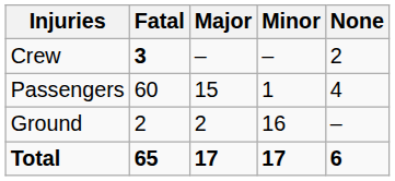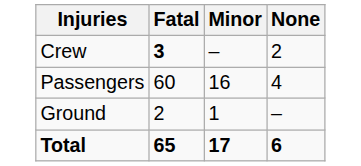 <table class="wikitable" style="margin:auto;">
 <tr style="background:#efefef;">
 <th>Injuries</th>
 <th>Fatal</th>
-<th>Major</th>
 <th>Minor</th>
 <th>None</th>
 </tr>
 <tr>
 <td>Crew</td>
 <td><strong>3</strong></td>
 <td>–</td>
-<td>–</td>
 <td>2</td>
 </tr>
 <tr>
 <td>Passengers</td>
 <td>60</td>
-<td>15</td>
-<td>1</td>
+<td>16</td>
 <td>4</td>
 </tr>
 <tr>
 <td>Ground</td>
 <td>2</td>
-<td>2</td>
-<td>16</td>
+<td>1</td>
 <td>–</td>
 </tr>
 <tr>
 <td><strong>Total</strong></td>
 <td><strong>65</strong></td>
 <td><strong>17</strong></td>
-<td><strong>17</strong></td>
 <td><strong>6</strong></td>
 </tr>
 </table>
